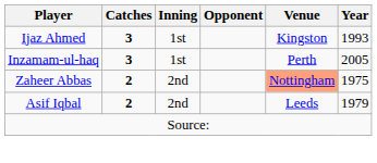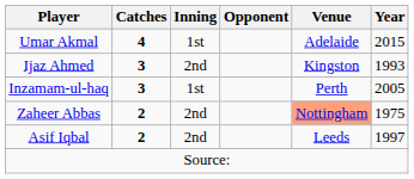 <table class="wikitable sortable" style="text-align:center">
 <tr>
 <th scope="col">Player</th>
 <th scope="col">Catches</th>
 <th scope="col">Inning</th>
 <th scope="col">Opponent</th>
 <th scope="col">Venue</th>
 <th scope="col">Year</th>
 </tr>
 <tr>
+<td><a href='#'>Umar Akmal</a></td>
+<td><strong>4</strong></td>
+<td>1st</td>
+<td></td>
+<td><a href='#'>Adelaide</a></td>
+<td>2015</td>
+</tr>
+<tr>
 <td><a href='#'>Ijaz Ahmed</a></td>
 <td><strong>3</strong></td>
-<td>1st</td>
+<td>2nd</td>
 <td></td>
 <td><a href='#'>Kingston</a></td>
 <td>1993</td>
 </tr>
 <tr>
 <td><a href='#'>Inzamam-ul-haq</a></td>
 <td><strong>3</strong></td>
 <td>1st</td>
 <td></td>
 <td><a href='#'>Perth</a></td>
 <td>2005</td>
 </tr>
 <tr>
 <td><a href='#'>Zaheer Abbas</a></td>
 <td><strong>2</strong></td>
 <td>2nd</td>
 <td></td>
 <td style="background: lightsalmon;"><a href='#'>Nottingham</a></td>
 <td>1975</td>
 </tr>
 <tr>
 <td><a href='#'>Asif Iqbal</a></td>
 <td><strong>2</strong></td>
 <td>2nd</td>
 <td></td>
 <td><a href='#'>Leeds</a></td>
-<td>1979</td>
+<td>1997</td>
 </tr>
 <tr>
 <td colspan="6">Source: </td>
 </tr>
 </table>
